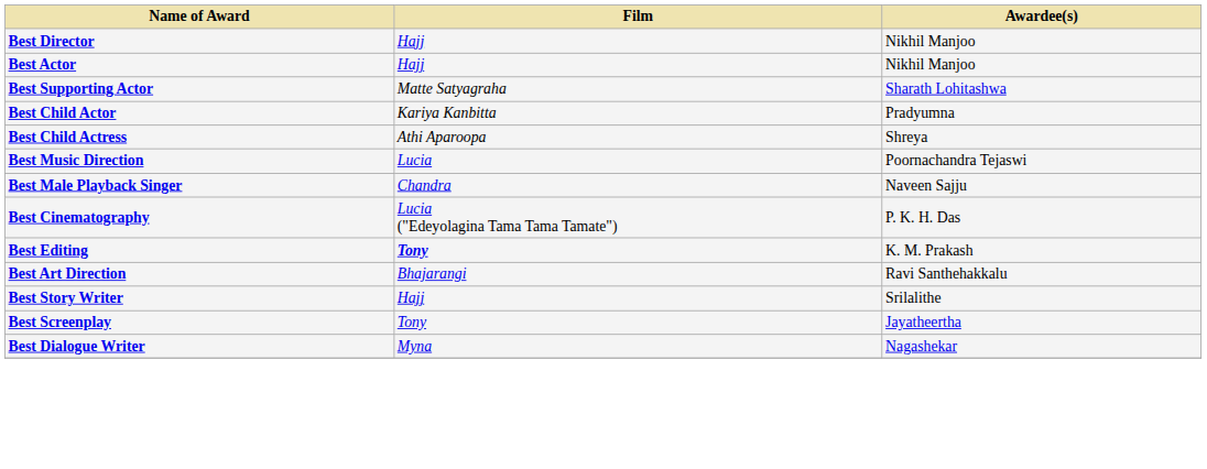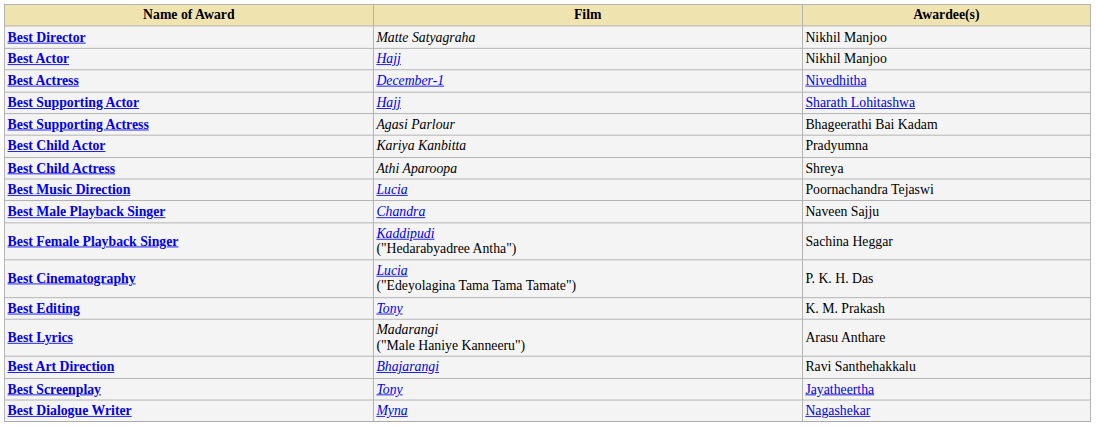 <table class="wikitable" style="width:100%;">
 <tr>
 <th style="background-color:#EFE4B0;">Name of Award</th>
 <th style="background-color:#EFE4B0;">Film</th>
 <th style="background-color:#EFE4B0;">Awardee(s)</th>
 </tr>
 <tr style="background-color:#F4F4F4">
 <td><strong><a href='#'>Best Director</a></strong></td>
-<td><em><a href='#'>Hajj</a></em></td>
+<td><em>Matte Satyagraha</em></td>
 <td>Nikhil Manjoo</td>
 </tr>
 <tr style="background-color:#F4F4F4">
 <td><strong><a href='#'>Best Actor</a></strong></td>
 <td><em><a href='#'>Hajj</a></em></td>
 <td>Nikhil Manjoo</td>
 </tr>
 <tr style="background-color:#F4F4F4">
+<td><strong><a href='#'>Best Actress</a></strong></td>
+<td><em><a href='#'>December-1</a></em></td>
+<td><a href='#'>Nivedhitha</a></td>
+</tr>
+<tr style="background-color:#F4F4F4">
 <td><strong><a href='#'>Best Supporting Actor</a></strong></td>
-<td><em>Matte Satyagraha</em></td>
+<td><em><a href='#'>Hajj</a></em></td>
 <td><a href='#'>Sharath Lohitashwa</a></td>
+</tr>
+<tr style="background-color:#F4F4F4">
+<td><strong><a href='#'>Best Supporting Actress</a></strong></td>
+<td><em>Agasi Parlour</em></td>
+<td>Bhageerathi Bai Kadam</td>
 </tr>
 <tr style="background-color:#F4F4F4">
 <td><strong><a href='#'>Best Child Actor</a></strong></td>
 <td><em>Kariya Kanbitta</em></td>
 <td>Pradyumna</td>
 </tr>
 <tr style="background-color:#F4F4F4">
 <td><strong><a href='#'>Best Child Actress</a></strong></td>
 <td><em>Athi Aparoopa</em></td>
 <td>Shreya</td>
 </tr>
 <tr style="background-color:#F4F4F4">
 <td><strong><a href='#'>Best Music Direction</a></strong></td>
 <td><em><a href='#'>Lucia</a></em></td>
 <td>Poornachandra Tejaswi</td>
 </tr>
 <tr style="background-color:#F4F4F4">
 <td><strong><a href='#'>Best Male Playback Singer</a></strong></td>
 <td><em><a href='#'>Chandra</a></em></td>
 <td>Naveen Sajju</td>
 </tr>
 <tr style="background-color:#F4F4F4">
+<td><strong><a href='#'>Best Female Playback Singer</a></strong></td>
+<td><em><a href='#'>Kaddipudi</a></em><br>("Hedarabyadree Antha")</td>
+<td>Sachina Heggar</td>
+</tr>
+<tr style="background-color:#F4F4F4">
 <td><strong><a href='#'>Best Cinematography</a></strong></td>
 <td><em><a href='#'>Lucia</a></em><br>("Edeyolagina Tama Tama Tamate")</td>
 <td>P. K. H. Das</td>
 </tr>
 <tr style="background-color:#F4F4F4">
 <td><strong><a href='#'>Best Editing</a></strong></td>
-<td><strong><em><a href='#'>Tony</a></em></strong></td>
+<td><em><a href='#'>Tony</a></em></td>
 <td>K. M. Prakash</td>
+</tr>
+<tr style="background-color:#F4F4F4">
+<td><strong><a href='#'>Best Lyrics</a></strong></td>
+<td><em>Madarangi</em><br>("Male Haniye Kanneeru")</td>
+<td>Arasu Anthare</td>
 </tr>
 <tr style="background-color:#F4F4F4">
 <td><strong><a href='#'>Best Art Direction</a></strong></td>
 <td><em><a href='#'>Bhajarangi</a></em></td>
 <td>Ravi Santhehakkalu</td>
-</tr>
-<tr style="background-color:#F4F4F4">
-<td><strong><a href='#'>Best Story Writer</a></strong></td>
-<td><em><a href='#'>Hajj</a></em></td>
-<td>Srilalithe</td>
 </tr>
 <tr style="background-color:#F4F4F4">
 <td><strong><a href='#'>Best Screenplay</a></strong></td>
 <td><em><a href='#'>Tony</a></em></td>
 <td><a href='#'>Jayatheertha</a></td>
 </tr>
 <tr style="background-color:#F4F4F4">
 <td><strong><a href='#'>Best Dialogue Writer</a></strong></td>
 <td><em><a href='#'>Myna</a></em></td>
 <td><a href='#'>Nagashekar</a></td>
 </tr>
 <tr style="background-color:#F4F4F4">
 </tr>
 </table>
